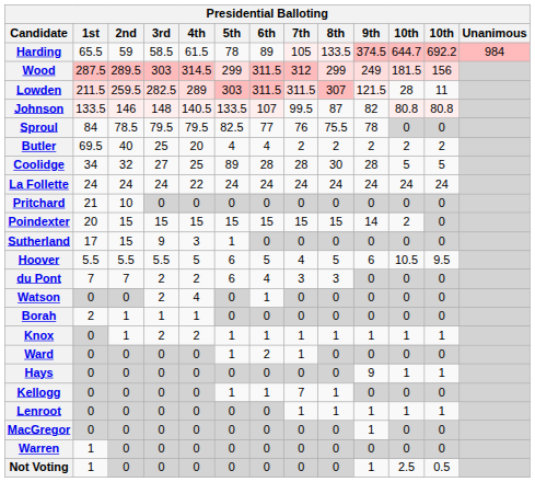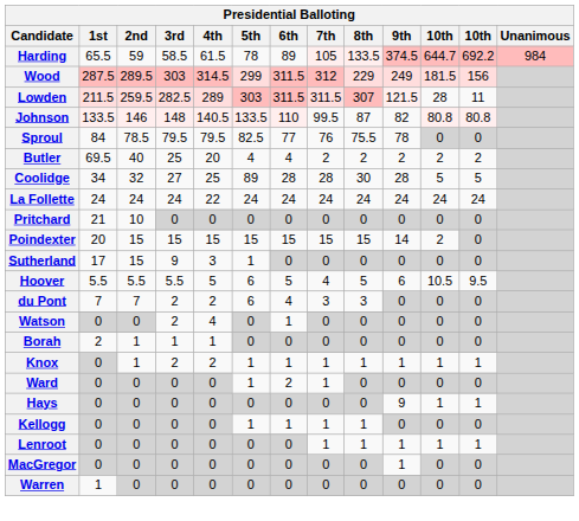 <table class="wikitable sortable" style="text-align:center">
 <tr>
 <th colspan="13"><strong>Presidential Balloting</strong></th>
 </tr>
 <tr>
 <th>Candidate</th>
 <th>1st</th>
 <th>2nd</th>
 <th>3rd</th>
 <th>4th</th>
 <th>5th</th>
 <th>6th</th>
 <th>7th</th>
 <th>8th</th>
 <th>9th</th>
 <th>10th</th>
 <th>10th</th>
 <th>Unanimous</th>
 </tr>
 <tr>
 <th><a href='#'>Harding</a></th>
 <td>65.5</td>
 <td>59</td>
 <td>58.5</td>
 <td>61.5</td>
 <td>78</td>
 <td>89</td>
 <td style="background:#fee;">105</td>
 <td style="background:#fee;">133.5</td>
 <td style="background:#fbb;">374.5</td>
 <td style="background:#fbb;">644.7</td>
 <td style="background:#fbb;">692.2</td>
 <td style="background:#fbb;">984</td>
 </tr>
 <tr>
 <th><a href='#'>Wood</a></th>
 <td style="background:#fbb;">287.5</td>
 <td style="background:#fbb;">289.5</td>
 <td style="background:#fbb;">303</td>
 <td style="background:#fbb;">314.5</td>
 <td style="background:#fdd;">299</td>
 <td style="background:#fbb;">311.5</td>
 <td style="background:#fbb;">312</td>
-<td style="background:#fdd;">299</td>
+<td style="background:#fdd;">229</td>
 <td style="background:#fdd;">249</td>
 <td style="background:#fdd;">181.5</td>
 <td style="background:#fdd;">156</td>
 <td style="background:#d3d3d3"></td>
 </tr>
 <tr>
 <th><a href='#'>Lowden</a></th>
 <td style="background:#fdd;">211.5</td>
 <td style="background:#fdd;">259.5</td>
 <td style="background:#fdd;">282.5</td>
 <td style="background:#fdd;">289</td>
 <td style="background:#fbb;">303</td>
 <td style="background:#fbb;">311.5</td>
 <td style="background:#fdd;">311.5</td>
 <td style="background:#fbb;">307</td>
 <td style="background:#fee;">121.5</td>
 <td>28</td>
 <td>11</td>
 <td style="background:#d3d3d3"></td>
 </tr>
 <tr>
 <th><a href='#'>Johnson</a></th>
 <td style="background:#fee;">133.5</td>
 <td style="background:#fee;">146</td>
 <td style="background:#fee;">148</td>
 <td style="background:#fee;">140.5</td>
 <td style="background:#fee;">133.5</td>
-<td style="background:#fee;">107</td>
+<td style="background:#fee;">110</td>
 <td>99.5</td>
 <td>87</td>
 <td>82</td>
 <td style="background:#fee;">80.8</td>
 <td style="background:#fee;">80.8</td>
 <td style="background:#d3d3d3"></td>
 </tr>
 <tr>
 <th><a href='#'>Sproul</a></th>
 <td>84</td>
 <td>78.5</td>
 <td>79.5</td>
 <td>79.5</td>
 <td>82.5</td>
 <td>77</td>
 <td>76</td>
 <td>75.5</td>
 <td>78</td>
 <td style="background:#d3d3d3">0</td>
 <td style="background:#d3d3d3">0</td>
 <td style="background:#d3d3d3"></td>
 </tr>
 <tr>
 <th><a href='#'>Butler</a></th>
 <td>69.5</td>
 <td>40</td>
 <td>25</td>
 <td>20</td>
 <td>4</td>
 <td>4</td>
 <td>2</td>
 <td>2</td>
 <td>2</td>
 <td>2</td>
 <td>2</td>
 <td style="background:#d3d3d3"></td>
 </tr>
 <tr>
 <th><a href='#'>Coolidge</a></th>
 <td>34</td>
 <td>32</td>
 <td>27</td>
 <td>25</td>
 <td>89</td>
 <td>28</td>
 <td>28</td>
 <td>30</td>
 <td>28</td>
 <td>5</td>
 <td>5</td>
 <td style="background:#d3d3d3"></td>
 </tr>
 <tr>
 <th><a href='#'>La Follette</a></th>
 <td>24</td>
 <td>24</td>
 <td>24</td>
 <td>22</td>
 <td>24</td>
 <td>24</td>
 <td>24</td>
 <td>24</td>
 <td>24</td>
 <td>24</td>
 <td>24</td>
 <td style="background:#d3d3d3"></td>
 </tr>
 <tr>
 <th><a href='#'>Pritchard</a></th>
 <td>21</td>
 <td>10</td>
 <td style="background:#d3d3d3">0</td>
 <td style="background:#d3d3d3">0</td>
 <td style="background:#d3d3d3">0</td>
 <td style="background:#d3d3d3">0</td>
 <td style="background:#d3d3d3">0</td>
 <td style="background:#d3d3d3">0</td>
 <td style="background:#d3d3d3">0</td>
 <td style="background:#d3d3d3">0</td>
 <td style="background:#d3d3d3">0</td>
 <td style="background:#d3d3d3"></td>
 </tr>
 <tr>
 <th><a href='#'>Poindexter</a></th>
 <td>20</td>
 <td>15</td>
 <td>15</td>
 <td>15</td>
 <td>15</td>
 <td>15</td>
 <td>15</td>
 <td>15</td>
 <td>14</td>
 <td>2</td>
 <td style="background:#d3d3d3">0</td>
 <td style="background:#d3d3d3"></td>
 </tr>
 <tr>
 <th><a href='#'>Sutherland</a></th>
 <td>17</td>
 <td>15</td>
 <td>9</td>
 <td>3</td>
 <td>1</td>
 <td style="background:#d3d3d3">0</td>
 <td style="background:#d3d3d3">0</td>
 <td style="background:#d3d3d3">0</td>
 <td style="background:#d3d3d3">0</td>
 <td style="background:#d3d3d3">0</td>
 <td style="background:#d3d3d3">0</td>
 <td style="background:#d3d3d3"></td>
 </tr>
 <tr>
 <th><a href='#'>Hoover</a></th>
 <td>5.5</td>
 <td>5.5</td>
 <td>5.5</td>
 <td>5</td>
 <td>6</td>
 <td>5</td>
 <td>4</td>
 <td>5</td>
 <td>6</td>
 <td>10.5</td>
 <td>9.5</td>
 <td style="background:#d3d3d3"></td>
 </tr>
 <tr>
 <th><a href='#'>du Pont</a></th>
 <td>7</td>
 <td>7</td>
 <td>2</td>
 <td>2</td>
 <td>6</td>
 <td>4</td>
 <td>3</td>
 <td>3</td>
 <td style="background:#d3d3d3">0</td>
 <td style="background:#d3d3d3">0</td>
 <td style="background:#d3d3d3">0</td>
 <td style="background:#d3d3d3"></td>
 </tr>
 <tr>
 <th><a href='#'>Watson</a></th>
 <td style="background:#d3d3d3">0</td>
 <td style="background:#d3d3d3">0</td>
 <td>2</td>
 <td>4</td>
 <td style="background:#d3d3d3">0</td>
 <td>1</td>
 <td style="background:#d3d3d3">0</td>
 <td style="background:#d3d3d3">0</td>
 <td style="background:#d3d3d3">0</td>
 <td style="background:#d3d3d3">0</td>
 <td style="background:#d3d3d3">0</td>
 <td style="background:#d3d3d3"></td>
 </tr>
 <tr>
 <th><a href='#'>Borah</a></th>
 <td>2</td>
 <td>1</td>
 <td>1</td>
 <td>1</td>
 <td style="background:#d3d3d3">0</td>
 <td style="background:#d3d3d3">0</td>
 <td style="background:#d3d3d3">0</td>
 <td style="background:#d3d3d3">0</td>
 <td style="background:#d3d3d3">0</td>
 <td style="background:#d3d3d3">0</td>
 <td style="background:#d3d3d3">0</td>
 <td style="background:#d3d3d3"></td>
 </tr>
 <tr>
 <th><a href='#'>Knox</a></th>
 <td style="background:#d3d3d3">0</td>
 <td>1</td>
 <td>2</td>
 <td>2</td>
 <td>1</td>
 <td>1</td>
 <td>1</td>
 <td>1</td>
 <td>1</td>
 <td>1</td>
 <td>1</td>
 <td style="background:#d3d3d3"></td>
 </tr>
 <tr>
 <th><a href='#'>Ward</a></th>
 <td style="background:#d3d3d3">0</td>
 <td style="background:#d3d3d3">0</td>
 <td style="background:#d3d3d3">0</td>
 <td style="background:#d3d3d3">0</td>
 <td>1</td>
 <td>2</td>
 <td>1</td>
 <td style="background:#d3d3d3">0</td>
 <td style="background:#d3d3d3">0</td>
 <td style="background:#d3d3d3">0</td>
 <td style="background:#d3d3d3">0</td>
 <td style="background:#d3d3d3"></td>
 </tr>
 <tr>
 <th><a href='#'>Hays</a></th>
 <td style="background:#d3d3d3">0</td>
 <td style="background:#d3d3d3">0</td>
 <td style="background:#d3d3d3">0</td>
 <td style="background:#d3d3d3">0</td>
 <td style="background:#d3d3d3">0</td>
 <td style="background:#d3d3d3">0</td>
 <td style="background:#d3d3d3">0</td>
 <td style="background:#d3d3d3">0</td>
 <td>9</td>
 <td>1</td>
 <td>1</td>
 <td style="background:#d3d3d3"></td>
 </tr>
 <tr>
 <th><a href='#'>Kellogg</a></th>
 <td style="background:#d3d3d3">0</td>
 <td style="background:#d3d3d3">0</td>
 <td style="background:#d3d3d3">0</td>
 <td style="background:#d3d3d3">0</td>
 <td>1</td>
 <td>1</td>
-<td>7</td>
+<td>1</td>
 <td>1</td>
 <td style="background:#d3d3d3">0</td>
 <td style="background:#d3d3d3">0</td>
 <td style="background:#d3d3d3">0</td>
 <td style="background:#d3d3d3"></td>
 </tr>
 <tr>
 <th><a href='#'>Lenroot</a></th>
 <td style="background:#d3d3d3">0</td>
 <td style="background:#d3d3d3">0</td>
 <td style="background:#d3d3d3">0</td>
 <td style="background:#d3d3d3">0</td>
 <td style="background:#d3d3d3">0</td>
 <td style="background:#d3d3d3">0</td>
 <td>1</td>
 <td>1</td>
 <td>1</td>
 <td>1</td>
 <td>1</td>
 <td style="background:#d3d3d3"></td>
 </tr>
 <tr>
 <th><a href='#'>MacGregor</a></th>
 <td style="background:#d3d3d3">0</td>
 <td style="background:#d3d3d3">0</td>
 <td style="background:#d3d3d3">0</td>
 <td style="background:#d3d3d3">0</td>
 <td style="background:#d3d3d3">0</td>
 <td style="background:#d3d3d3">0</td>
 <td style="background:#d3d3d3">0</td>
 <td style="background:#d3d3d3">0</td>
 <td>1</td>
 <td style="background:#d3d3d3">0</td>
 <td style="background:#d3d3d3">0</td>
 <td style="background:#d3d3d3"></td>
 </tr>
 <tr>
 <th><a href='#'>Warren</a></th>
 <td>1</td>
 <td style="background:#d3d3d3">0</td>
 <td style="background:#d3d3d3">0</td>
 <td style="background:#d3d3d3">0</td>
 <td style="background:#d3d3d3">0</td>
 <td style="background:#d3d3d3">0</td>
 <td style="background:#d3d3d3">0</td>
 <td style="background:#d3d3d3">0</td>
 <td style="background:#d3d3d3">0</td>
 <td style="background:#d3d3d3">0</td>
 <td style="background:#d3d3d3">0</td>
 <td style="background:#d3d3d3"></td>
 </tr>
-<tr>
-<th>Not Voting</th>
-<td>1</td>
-<td style="background:#d3d3d3">0</td>
-<td style="background:#d3d3d3">0</td>
-<td style="background:#d3d3d3">0</td>
-<td style="background:#d3d3d3">0</td>
-<td style="background:#d3d3d3">0</td>
-<td style="background:#d3d3d3">0</td>
-<td style="background:#d3d3d3">0</td>
-<td>1</td>
-<td>2.5</td>
-<td>0.5</td>
-<td style="background:#d3d3d3"></td>
-</tr>
 </table>
